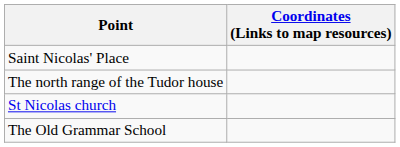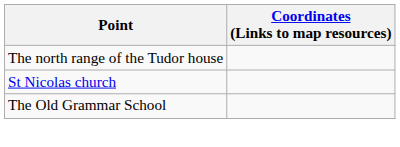 <table class="wikitable collapsible">
 <tr>
 <th>Point</th>
 <th><a href='#'>Coordinates</a><br>(Links to map resources)</th>
-</tr>
-<tr>
-<td>Saint Nicolas' Place</td>
-<td></td>
 </tr>
 <tr>
 <td>The north range of the Tudor house</td>
 <td></td>
 </tr>
 <tr>
 <td><a href='#'>St Nicolas church</a></td>
 <td></td>
 </tr>
 <tr>
 <td>The Old Grammar School</td>
 <td></td>
 </tr>
 </table>
